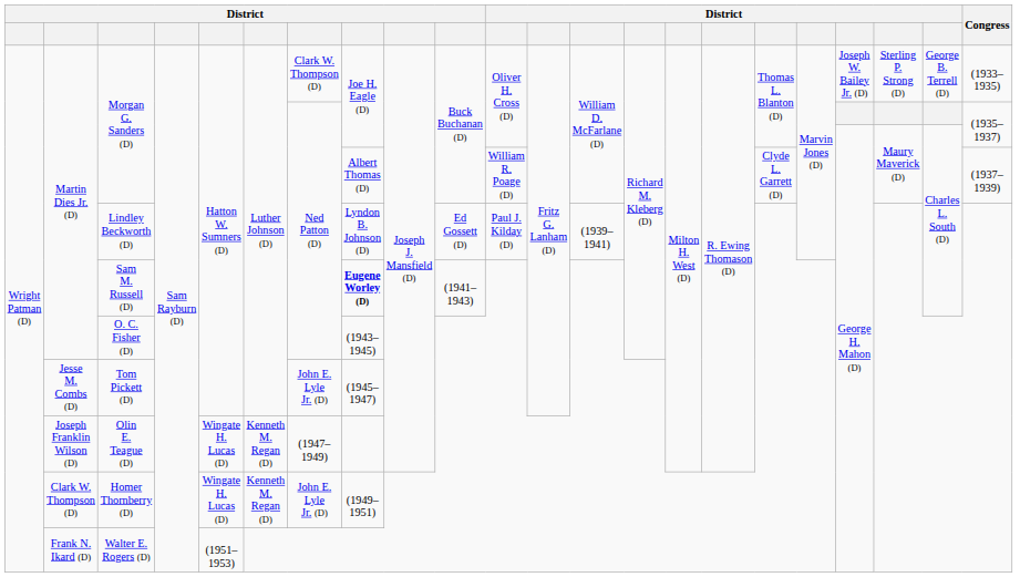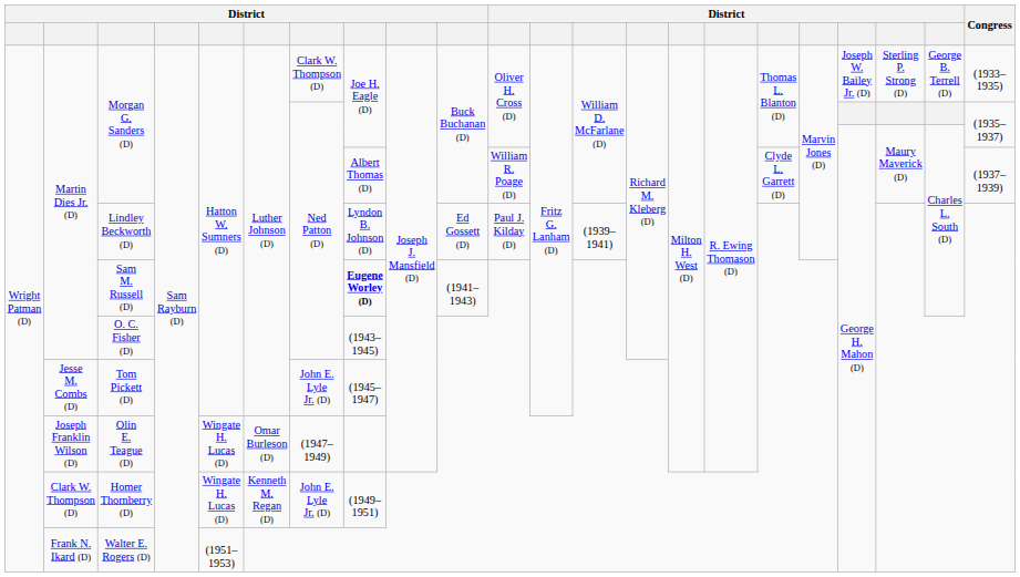 <table class=wikitable style="text-align:center">
 <tr>
 <th colspan=10>District</th>
 <th colspan=11>District</th>
 <th rowspan=2>Congress</th>
 </tr>
 <tr style="height:2em">
 <th></th>
 <th></th>
 <th></th>
 <th></th>
 <th></th>
 <th></th>
 <th></th>
 <th></th>
 <th></th>
 <th></th>
 <th></th>
 <th></th>
 <th></th>
 <th></th>
 <th></th>
 <th></th>
 <th></th>
 <th></th>
 <th></th>
 <th></th>
 <th></th>
 </tr>
 <tr style="height:2em">
 <td rowspan="11" ><a href='#'>Wright<br>Patman</a><br><small>(D)</small></td>
 <td rowspan="7" ><a href='#'>Martin<br>Dies Jr.</a><br><small>(D)</small></td>
 <td rowspan="4" ><a href='#'>Morgan<br>G.<br>Sanders</a><br><small>(D)</small></td>
 <td rowspan="11" ><a href='#'>Sam<br>Rayburn</a><br><small>(D)</small></td>
 <td rowspan="8" ><a href='#'>Hatton<br>W.<br>Sumners</a><br><small>(D)</small></td>
 <td rowspan="8" ><a href='#'>Luther<br>Johnson</a><br><small>(D)</small></td>
 <td><a href='#'>Clark W.<br>Thompson</a> <small>(D)</small></td>
 <td rowspan="3" ><a href='#'>Joe H.<br>Eagle</a><br><small>(D)</small></td>
 <td rowspan="9" ><a href='#'>Joseph<br>J.<br>Mansfield</a><br><small>(D)</small></td>
 <td rowspan="4" ><a href='#'>Buck<br>Buchanan</a><br><small>(D)</small></td>
 <td rowspan="3" ><a href='#'>Oliver<br>H.<br>Cross</a><br><small>(D)</small></td>
 <td rowspan="8" ><a href='#'>Fritz<br>G.<br>Lanham</a><br><small>(D)</small></td>
 <td rowspan="4" ><a href='#'>William<br>D.<br>McFarlane</a><br><small>(D)</small></td>
 <td rowspan="7" ><a href='#'>Richard<br>M.<br>Kleberg</a><br><small>(D)</small></td>
 <td rowspan="9" ><a href='#'>Milton<br>H.<br>West</a><br><small>(D)</small></td>
 <td rowspan="9" ><a href='#'>R. Ewing<br>Thomason</a><br><small>(D)</small></td>
 <td rowspan="3" ><a href='#'>Thomas<br>L.<br>Blanton</a><br><small>(D)</small></td>
 <td rowspan="5" ><a href='#'>Marvin<br>Jones</a><br><small>(D)</small></td>
 <td><a href='#'>Joseph W.<br>Bailey Jr.</a> <small>(D)</small></td>
 <td><a href='#'>Sterling P.<br>Strong</a> <small>(D)</small></td>
 <td><a href='#'>George B.<br>Terrell</a> <small>(D)</small></td>
 <td><strong></strong><br>(1933–1935)</td>
 </tr>
 <tr style="height:2em">
 <td rowspan="6" ><a href='#'>Ned<br>Patton</a><br><small>(D)</small></td>
 <th></th>
 <th></th>
 <th></th>
 <td rowspan="2"><strong></strong><br>(1935–1937)</td>
 </tr>
 <tr style="height:2em">
 <td rowspan="9" ><a href='#'>George H.<br>Mahon</a><br><small>(D)</small></td>
 <td rowspan="2" ><a href='#'>Maury<br>Maverick</a><br><small>(D)</small></td>
 <td rowspan="4" ><a href='#'>Charles L.<br>South</a><br><small>(D)</small></td>
 </tr>
 <tr style="height:2em">
 <td><a href='#'>Albert<br>Thomas</a><br><small>(D)</small></td>
 <td><a href='#'>William<br>R.<br>Poage</a><br><small>(D)</small></td>
 <td><a href='#'>Clyde<br>L.<br>Garrett</a><br><small>(D)</small></td>
 <td><strong></strong><br>(1937–1939)</td>
 </tr>
 <tr style="height:2em">
 <td><a href='#'>Lindley<br>Beckworth</a><br><small>(D)</small></td>
 <td><a href='#'>Lyndon<br>B.<br>Johnson</a><br><small>(D)</small></td>
 <td><a href='#'>Ed<br>Gossett</a><br><small>(D)</small></td>
 <td><a href='#'>Paul J.<br>Kilday</a><br><small>(D)</small></td>
 <td><strong></strong><br>(1939–1941)</td>
 </tr>
 <tr style="height:2em">
 <td><a href='#'>Sam<br>M.<br>Russell</a><br><small>(D)</small></td>
 <td><strong><a href='#'>Eugene<br>Worley</a><br><small>(D)</small></strong></td>
 <td><strong></strong><br>(1941–1943)</td>
 </tr>
 <tr style="height:2em">
 <td><a href='#'>O. C.<br>Fisher</a><br><small>(D)</small></td>
 <td><strong></strong><br>(1943–1945)</td>
 </tr>
 <tr style="height:2em">
 <td><a href='#'>Jesse<br>M.<br>Combs</a><br><small>(D)</small></td>
 <td><a href='#'>Tom<br>Pickett</a><br><small>(D)</small></td>
 <td><a href='#'>John E.<br>Lyle<br>Jr.</a> <small>(D)</small></td>
 <td><strong></strong><br>(1945–1947)</td>
 </tr>
 <tr style="height:2em">
 <td><a href='#'>Joseph<br>Franklin<br>Wilson</a><br><small>(D)</small></td>
 <td><a href='#'>Olin<br>E.<br>Teague</a><br><small>(D)</small></td>
 <td><a href='#'>Wingate<br>H.<br>Lucas</a><br><small>(D)</small></td>
-<td><a href='#'>Kenneth<br>M.<br>Regan</a><br><small>(D)</small></td>
+<td><a href='#'>Omar<br>Burleson</a><br><small>(D)</small></td>
 <td><strong></strong><br>(1947–1949)</td>
 </tr>
 <tr style="height:2em">
 <td><a href='#'>Clark W.<br>Thompson</a><br><small>(D)</small></td>
 <td><a href='#'>Homer<br>Thornberry</a><br><small>(D)</small></td>
 <td><a href='#'>Wingate<br>H.<br>Lucas</a><br><small>(D)</small></td>
 <td><a href='#'>Kenneth<br>M.<br>Regan</a><br><small>(D)</small></td>
 <td><a href='#'>John E.<br>Lyle<br>Jr.</a> <small>(D)</small></td>
 <td><strong></strong><br>(1949–1951)</td>
 </tr>
 <tr style="height:2em">
 <td><a href='#'>Frank N.<br>Ikard</a> <small>(D)</small></td>
 <td><a href='#'>Walter E.<br>Rogers</a> <small>(D)</small></td>
 <td><strong></strong><br>(1951–1953)</td>
 </tr>
 </table>
